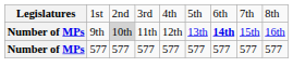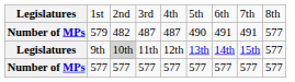 <table class="wikitable">
 <tr>
 <th>Legislatures</th>
 <td>1st</td>
 <td>2nd</td>
 <td>3rd</td>
 <td>4th</td>
 <td>5th</td>
 <td>6th</td>
 <td>7th</td>
 <td>8th</td>
 </tr>
 <tr>
 <th>Number of <a href='#'>MPs</a></th>
+<td>579</td>
+<td>482</td>
+<td>487</td>
+<td>487</td>
+<td>490</td>
+<td>491</td>
+<td>491</td>
+<td>577</td>
+</tr>
+<tr>
+<th>Legislatures</th>
 <td>9th</td>
 <td style="background: lightgrey;">10th</td>
 <td>11th</td>
 <td>12th</td>
 <td><a href='#'>13th</a></td>
-<td><strong><a href='#'>14th</a></strong></td>
+<td><a href='#'>14th</a></td>
 <td><a href='#'>15th</a></td>
-<td><a href='#'>16th</a></td>
+<td>577</td>
 </tr>
 <tr>
 <th>Number of <a href='#'>MPs</a></th>
 <td>577</td>
 <td>577</td>
 <td>577</td>
 <td>577</td>
 <td>577</td>
 <td>577</td>
 <td>577</td>
 <td>577</td>
 </tr>
 </table>
